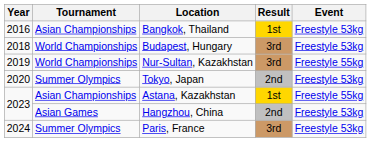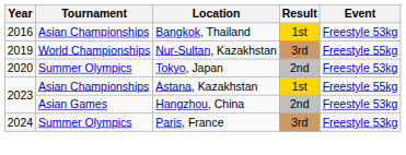 <table class="wikitable" style="font-size:95%;">
 <tr>
 <th>Year</th>
 <th>Tournament</th>
 <th>Location</th>
 <th>Result</th>
 <th>Event</th>
 </tr>
 <tr>
 <td>2016</td>
 <td><a href='#'>Asian Championships</a></td>
 <td><a href='#'>Bangkok</a>, Thailand</td>
 <td align="center" bgcolor="gold">1st</td>
-<td><a href='#'>Freestyle 53kg</a></td>
-</tr>
-<tr>
-<td>2018</td>
-<td><a href='#'>World Championships</a></td>
-<td><a href='#'>Budapest</a>, Hungary</td>
-<td align="center" bgcolor="cc9966">3rd</td>
 <td><a href='#'>Freestyle 53kg</a></td>
 </tr>
 <tr>
 <td>2019</td>
 <td><a href='#'>World Championships</a></td>
 <td><a href='#'>Nur-Sultan</a>, Kazakhstan</td>
 <td align="center" bgcolor="cc9966">3rd</td>
 <td><a href='#'>Freestyle 55kg</a></td>
 </tr>
 <tr>
 <td>2020</td>
 <td><a href='#'>Summer Olympics</a></td>
 <td><a href='#'>Tokyo</a>, Japan</td>
 <td align="center" bgcolor="silver">2nd</td>
 <td><a href='#'>Freestyle 53kg</a></td>
 </tr>
 <tr>
 <td rowspan=2>2023</td>
 <td><a href='#'>Asian Championships</a></td>
 <td><a href='#'>Astana</a>, Kazakhstan</td>
 <td align="center" bgcolor="gold">1st</td>
 <td><a href='#'>Freestyle 55kg</a></td>
 </tr>
 <tr>
 <td><a href='#'>Asian Games</a></td>
 <td><a href='#'>Hangzhou</a>, China</td>
 <td align="center" bgcolor="silver">2nd</td>
 <td><a href='#'>Freestyle 53kg</a></td>
 </tr>
 <tr>
 <td>2024</td>
 <td><a href='#'>Summer Olympics</a></td>
 <td><a href='#'>Paris</a>, France</td>
 <td align="center" bgcolor="cc9966">3rd</td>
 <td><a href='#'>Freestyle 53kg</a></td>
 </tr>
 </table>
